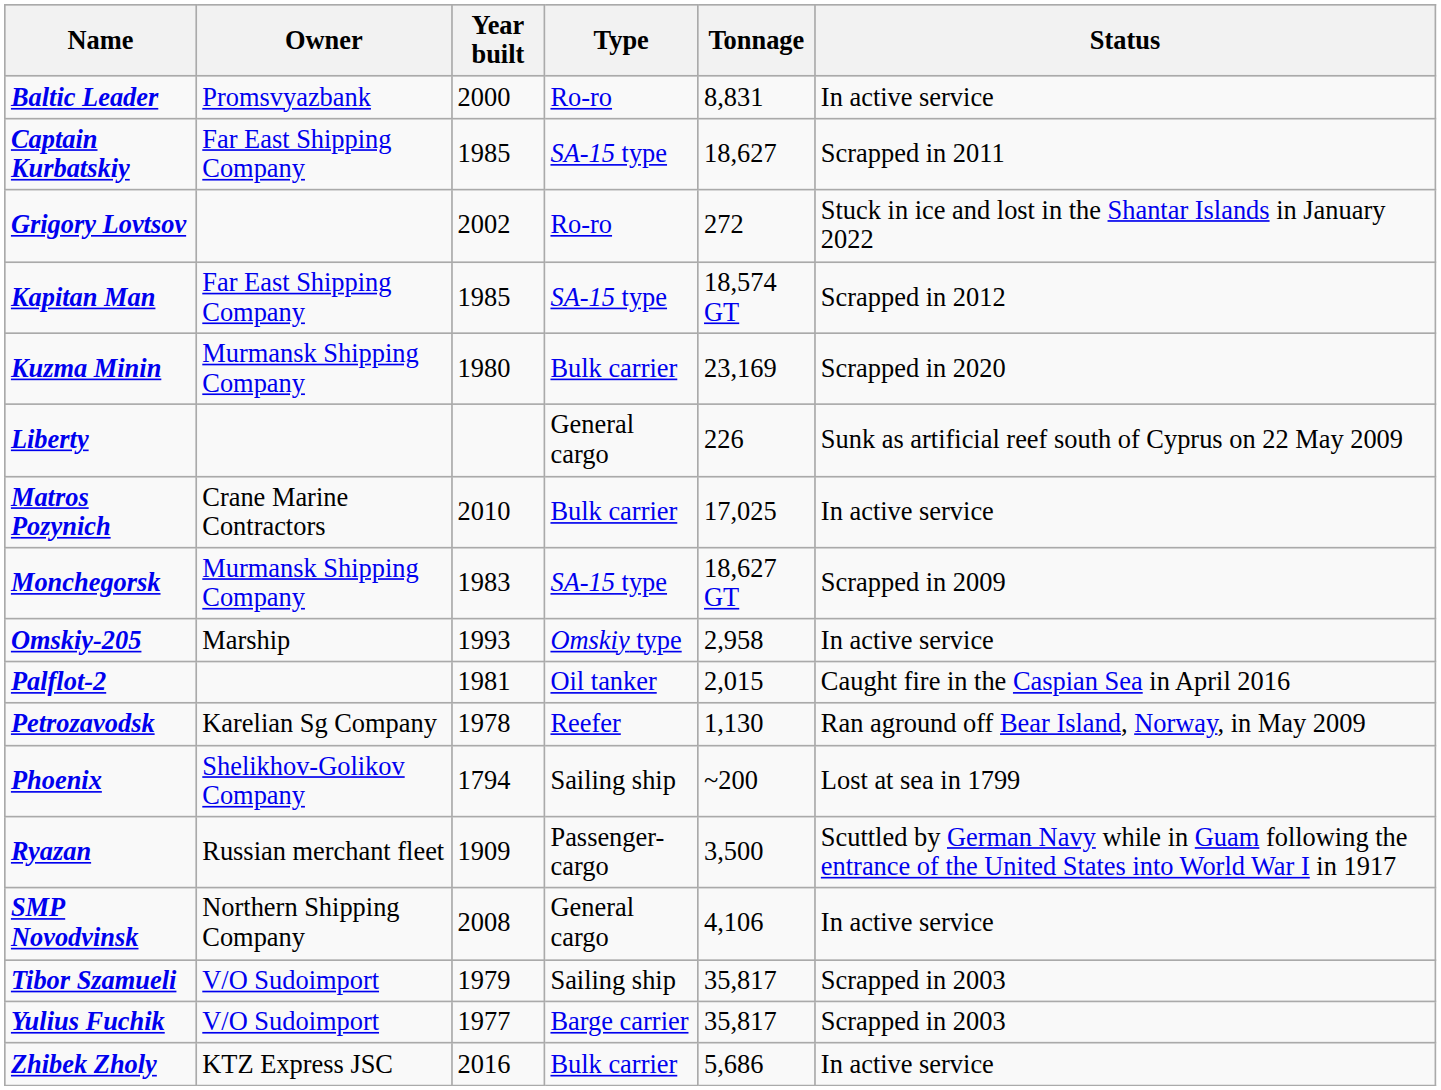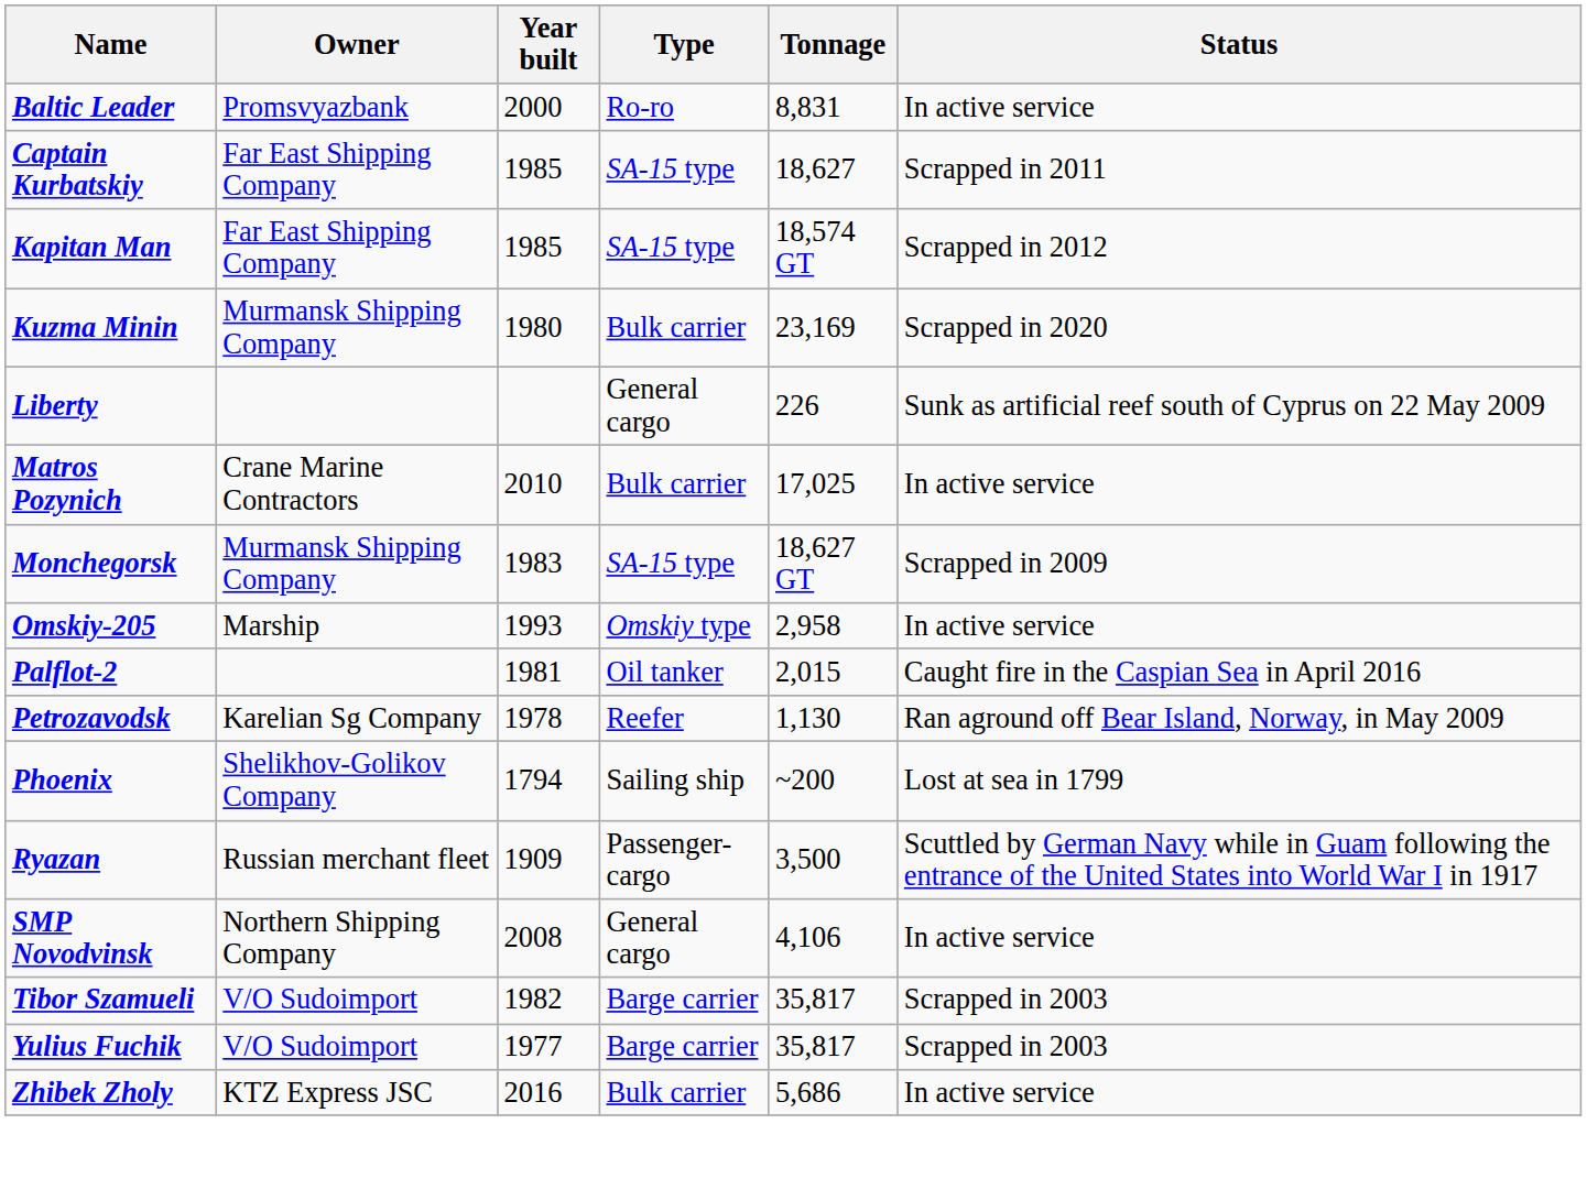 <table class="wikitable sortable">
 <tr>
 <th>Name</th>
 <th>Owner</th>
 <th>Year built</th>
 <th>Type</th>
 <th>Tonnage</th>
 <th>Status</th>
 </tr>
 <tr>
 <td><strong><em><a href='#'>Baltic Leader</a></em></strong></td>
 <td><a href='#'>Promsvyazbank</a></td>
 <td>2000</td>
 <td><a href='#'>Ro-ro</a></td>
 <td>8,831</td>
 <td>In active service</td>
 </tr>
 <tr>
 <td><strong><em><a href='#'>Captain Kurbatskiy</a></em></strong></td>
 <td><a href='#'>Far East Shipping Company</a></td>
 <td>1985</td>
 <td><a href='#'><em>SA-15</em> type</a></td>
 <td>18,627</td>
 <td>Scrapped in 2011</td>
-</tr>
-<tr>
-<td><strong><em><a href='#'>Grigory Lovtsov</a></em></strong></td>
-<td></td>
-<td>2002</td>
-<td><a href='#'>Ro-ro</a></td>
-<td>272</td>
-<td>Stuck in ice and lost in the <a href='#'>Shantar Islands</a> in January 2022</td>
 </tr>
 <tr>
 <td><strong><em><a href='#'>Kapitan Man</a></em></strong></td>
 <td><a href='#'>Far East Shipping Company</a></td>
 <td>1985</td>
 <td><a href='#'><em>SA-15</em> type</a></td>
 <td>18,574 <a href='#'>GT</a></td>
 <td>Scrapped in 2012</td>
 </tr>
 <tr>
 <td><strong><em><a href='#'>Kuzma Minin</a></em></strong></td>
 <td><a href='#'>Murmansk Shipping Company</a></td>
 <td>1980</td>
 <td><a href='#'>Bulk carrier</a></td>
 <td>23,169</td>
 <td>Scrapped in 2020</td>
 </tr>
 <tr>
 <td><strong><em><a href='#'>Liberty</a></em></strong></td>
 <td></td>
 <td></td>
 <td>General cargo</td>
 <td>226</td>
 <td>Sunk as artificial reef south of Cyprus on 22 May 2009</td>
 </tr>
 <tr>
 <td><strong><em><a href='#'>Matros Pozynich</a></em></strong></td>
 <td>Crane Marine Contractors</td>
 <td>2010</td>
 <td><a href='#'>Bulk carrier</a></td>
 <td>17,025</td>
 <td>In active service</td>
 </tr>
 <tr>
 <td><strong><em><a href='#'>Monchegorsk</a></em></strong></td>
 <td><a href='#'>Murmansk Shipping Company</a></td>
 <td>1983</td>
 <td><a href='#'><em>SA-15</em> type</a></td>
 <td>18,627 <a href='#'>GT</a></td>
 <td>Scrapped in 2009</td>
 </tr>
 <tr>
 <td><strong><em><a href='#'>Omskiy-205</a></em></strong></td>
 <td>Marship</td>
 <td>1993</td>
 <td><a href='#'><em>Omskiy</em> type</a></td>
 <td>2,958</td>
 <td>In active service</td>
 </tr>
 <tr>
 <td><strong><em><a href='#'>Palflot-2</a></em></strong></td>
 <td></td>
 <td>1981</td>
 <td><a href='#'>Oil tanker</a></td>
 <td>2,015</td>
 <td>Caught fire in the <a href='#'>Caspian Sea</a> in April 2016</td>
 </tr>
 <tr>
 <td><strong><em><a href='#'>Petrozavodsk</a></em></strong></td>
 <td>Karelian Sg Company</td>
 <td>1978</td>
 <td><a href='#'>Reefer</a></td>
 <td>1,130</td>
 <td>Ran aground off <a href='#'>Bear Island</a>, <a href='#'>Norway</a>, in May 2009</td>
 </tr>
 <tr>
 <td><strong><em><a href='#'>Phoenix</a></em></strong></td>
 <td><a href='#'>Shelikhov-Golikov Company</a></td>
 <td>1794</td>
 <td>Sailing ship</td>
 <td>~200</td>
 <td>Lost at sea in 1799</td>
 </tr>
 <tr>
 <td><strong><em><a href='#'>Ryazan</a></em></strong></td>
 <td>Russian merchant fleet</td>
 <td>1909</td>
 <td>Passenger-cargo</td>
 <td>3,500</td>
 <td>Scuttled by <a href='#'>German Navy</a> while in <a href='#'>Guam</a> following the <a href='#'>entrance of the United States into World War I</a> in 1917</td>
 </tr>
 <tr>
 <td><strong><em><a href='#'>SMP Novodvinsk</a></em></strong></td>
 <td>Northern Shipping Company</td>
 <td>2008</td>
 <td>General cargo</td>
 <td>4,106</td>
 <td>In active service</td>
 </tr>
 <tr>
 <td><strong><em><a href='#'>Tibor Szamueli</a></em></strong></td>
 <td><a href='#'>V/O Sudoimport</a></td>
-<td>1979</td>
-<td>Sailing ship</td>
+<td>1982</td>
+<td><a href='#'>Barge carrier</a></td>
 <td>35,817</td>
 <td>Scrapped in 2003</td>
 </tr>
 <tr>
 <td><strong><em><a href='#'>Yulius Fuchik</a></em></strong></td>
 <td><a href='#'>V/O Sudoimport</a></td>
 <td>1977</td>
 <td><a href='#'>Barge carrier</a></td>
 <td>35,817</td>
 <td>Scrapped in 2003</td>
 </tr>
 <tr>
 <td><strong><em><a href='#'>Zhibek Zholy</a></em></strong></td>
 <td>KTZ Express JSC</td>
 <td>2016</td>
 <td><a href='#'>Bulk carrier</a></td>
 <td>5,686</td>
 <td>In active service</td>
 </tr>
 </table>
